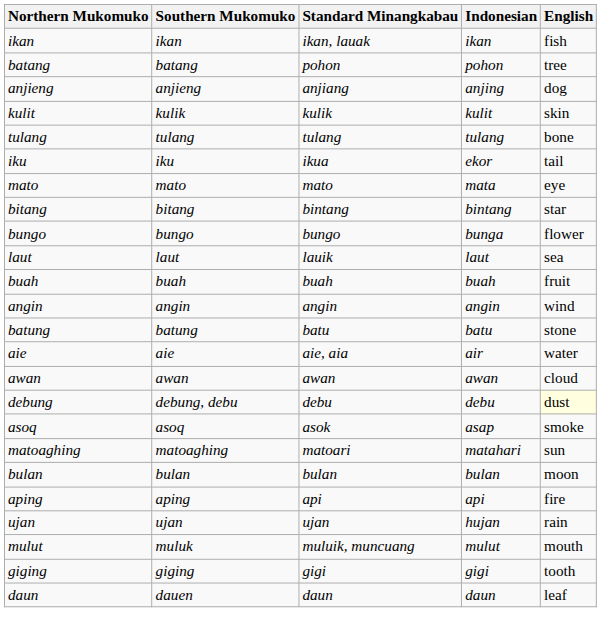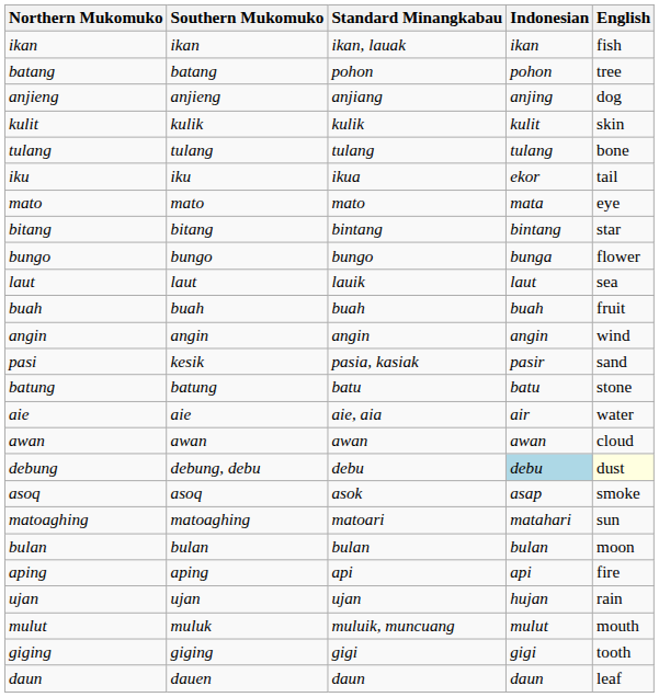 <table class="wikitable">
 <tr>
 <th>Northern Mukomuko</th>
 <th>Southern Mukomuko</th>
 <th>Standard Minangkabau</th>
 <th>Indonesian</th>
 <th>English</th>
 </tr>
 <tr>
 <td><em>ikan</em></td>
 <td><em>ikan</em></td>
 <td><em>ikan, lauak</em></td>
 <td><em>ikan</em></td>
 <td>fish</td>
 </tr>
 <tr>
 <td><em>batang</em></td>
 <td><em>batang</em></td>
 <td><em>pohon</em></td>
 <td><em>pohon</em></td>
 <td>tree</td>
 </tr>
 <tr>
 <td><em>anjieng</em></td>
 <td><em>anjieng</em></td>
 <td><em>anjiang</em></td>
 <td><em>anjing</em></td>
 <td>dog</td>
 </tr>
 <tr>
 <td><em>kulit</em></td>
 <td><em>kulik</em></td>
 <td><em>kulik</em></td>
 <td><em>kulit</em></td>
 <td>skin</td>
 </tr>
 <tr>
 <td><em>tulang</em></td>
 <td><em>tulang</em></td>
 <td><em>tulang</em></td>
 <td><em>tulang</em></td>
 <td>bone</td>
 </tr>
 <tr>
 <td><em>iku</em></td>
 <td><em>iku</em></td>
 <td><em>ikua</em></td>
 <td><em>ekor</em></td>
 <td>tail</td>
 </tr>
 <tr>
 <td><em>mato</em></td>
 <td><em>mato</em></td>
 <td><em>mato</em></td>
 <td><em>mata</em></td>
 <td>eye</td>
 </tr>
 <tr>
 <td><em>bitang</em></td>
 <td><em>bitang</em></td>
 <td><em>bintang</em></td>
 <td><em>bintang</em></td>
 <td>star</td>
 </tr>
 <tr>
 <td><em>bungo</em></td>
 <td><em>bungo</em></td>
 <td><em>bungo</em></td>
 <td><em>bunga</em></td>
 <td>flower</td>
 </tr>
 <tr>
 <td><em>laut</em></td>
 <td><em>laut</em></td>
 <td><em>lauik</em></td>
 <td><em>laut</em></td>
 <td>sea</td>
 </tr>
 <tr>
 <td><em>buah</em></td>
 <td><em>buah</em></td>
 <td><em>buah</em></td>
 <td><em>buah</em></td>
 <td>fruit</td>
 </tr>
 <tr>
 <td><em>angin</em></td>
 <td><em>angin</em></td>
 <td><em>angin</em></td>
 <td><em>angin</em></td>
 <td>wind</td>
 </tr>
 <tr>
+<td><em>pasi</em></td>
+<td><em>kesik</em></td>
+<td><em>pasia, kasiak</em></td>
+<td><em>pasir</em></td>
+<td>sand</td>
+</tr>
+<tr>
 <td><em>batung</em></td>
 <td><em>batung</em></td>
 <td><em>batu</em></td>
 <td><em>batu</em></td>
 <td>stone</td>
 </tr>
 <tr>
 <td><em>aie</em></td>
 <td><em>aie</em></td>
 <td><em>aie, aia</em></td>
 <td><em>air</em></td>
 <td>water</td>
 </tr>
 <tr>
 <td><em>awan</em></td>
 <td><em>awan</em></td>
 <td><em>awan</em></td>
 <td><em>awan</em></td>
 <td>cloud</td>
 </tr>
 <tr>
 <td><em>debung</em></td>
 <td><em>debung, debu</em></td>
 <td><em>debu</em></td>
-<td><em>debu</em></td>
+<td style="background: lightblue;"><em>debu</em></td>
 <td style="background: lightyellow;">dust</td>
 </tr>
 <tr>
 <td><em>asoq</em></td>
 <td><em>asoq</em></td>
 <td><em>asok</em></td>
 <td><em>asap</em></td>
 <td>smoke</td>
 </tr>
 <tr>
 <td><em>matoaghing</em></td>
 <td><em>matoaghing</em></td>
 <td><em>matoari</em></td>
 <td><em>matahari</em></td>
 <td>sun</td>
 </tr>
 <tr>
 <td><em>bulan</em></td>
 <td><em>bulan</em></td>
 <td><em>bulan</em></td>
 <td><em>bulan</em></td>
 <td>moon</td>
 </tr>
 <tr>
 <td><em>aping</em></td>
 <td><em>aping</em></td>
 <td><em>api</em></td>
 <td><em>api</em></td>
 <td>fire</td>
 </tr>
 <tr>
 <td><em>ujan</em></td>
 <td><em>ujan</em></td>
 <td><em>ujan</em></td>
 <td><em>hujan</em></td>
 <td>rain</td>
 </tr>
 <tr>
 <td><em>mulut</em></td>
 <td><em>muluk</em></td>
 <td><em>muluik, muncuang</em></td>
 <td><em>mulut</em></td>
 <td>mouth</td>
 </tr>
 <tr>
 <td><em>giging</em></td>
 <td><em>giging</em></td>
 <td><em>gigi</em></td>
 <td><em>gigi</em></td>
 <td>tooth</td>
 </tr>
 <tr>
 <td><em>daun</em></td>
 <td><em>dauen</em></td>
 <td><em>daun</em></td>
 <td><em>daun</em></td>
 <td>leaf</td>
 </tr>
 </table>
